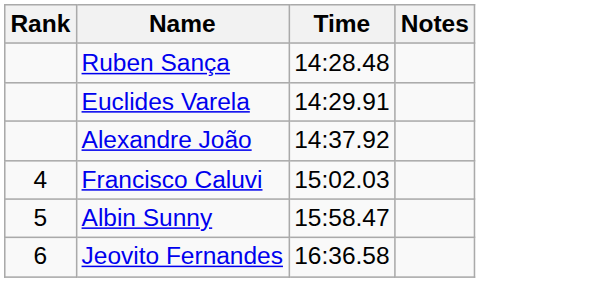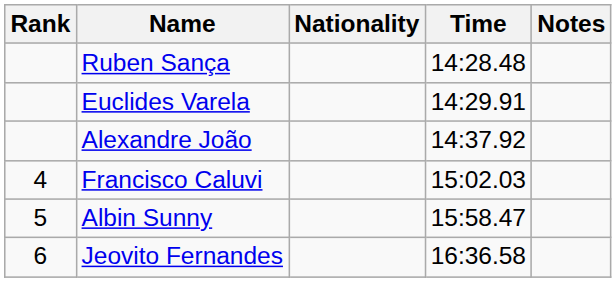 <table class="wikitable sortable" style="text-align:center">
 <tr>
 <th>Rank</th>
 <th>Name</th>
+<th>Nationality</th>
 <th>Time</th>
 <th>Notes</th>
 </tr>
 <tr>
 <td></td>
 <td align=left><a href='#'>Ruben Sança</a></td>
+<td align=left></td>
 <td>14:28.48</td>
 <td></td>
 </tr>
 <tr>
 <td></td>
 <td align=left><a href='#'>Euclides Varela</a></td>
+<td align=left></td>
 <td>14:29.91</td>
 <td></td>
 </tr>
 <tr>
 <td></td>
 <td align=left><a href='#'>Alexandre João</a></td>
+<td align=left></td>
 <td>14:37.92</td>
 <td></td>
 </tr>
 <tr>
 <td>4</td>
 <td align=left><a href='#'>Francisco Caluvi</a></td>
+<td align=left></td>
 <td>15:02.03</td>
 <td></td>
 </tr>
 <tr>
 <td>5</td>
 <td align=left><a href='#'>Albin Sunny</a></td>
+<td align=left></td>
 <td>15:58.47</td>
 <td></td>
 </tr>
 <tr>
 <td>6</td>
 <td align=left><a href='#'>Jeovito Fernandes</a></td>
+<td align=left></td>
 <td>16:36.58</td>
 <td></td>
 </tr>
 </table>
